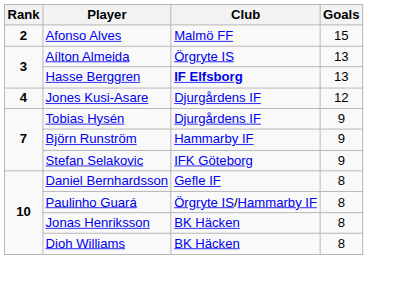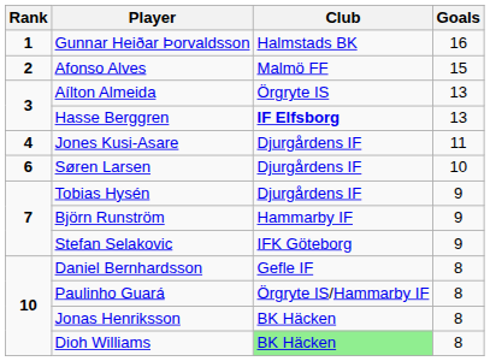 <table class="wikitable" style="text-align:center">
 <tr>
 <th>Rank</th>
 <th>Player</th>
 <th>Club</th>
 <th>Goals</th>
+</tr>
+<tr>
+<td rowspan="1"><strong>1</strong></td>
+<td align="left"> <a href='#'>Gunnar Heiðar Þorvaldsson</a></td>
+<td align="left"><a href='#'>Halmstads BK</a></td>
+<td>16</td>
 </tr>
 <tr>
 <td rowspan="1"><strong>2</strong></td>
 <td align="left"> <a href='#'>Afonso Alves</a></td>
 <td align="left"><a href='#'>Malmö FF</a></td>
 <td>15</td>
 </tr>
 <tr>
 <td rowspan="2"><strong>3</strong></td>
 <td align="left"> <a href='#'>Aílton Almeida</a></td>
 <td align="left"><a href='#'>Örgryte IS</a></td>
 <td>13</td>
 </tr>
 <tr>
 <td align="left"> <a href='#'>Hasse Berggren</a></td>
 <td align="left"><strong><a href='#'>IF Elfsborg</a></strong></td>
 <td>13</td>
 </tr>
 <tr>
 <td rowspan="1"><strong>4</strong></td>
 <td align="left"> <a href='#'>Jones Kusi-Asare</a></td>
 <td align="left"><a href='#'>Djurgårdens IF</a></td>
-<td>12</td>
+<td>11</td>
+</tr>
+<tr>
+<td rowspan="1"><strong>6</strong></td>
+<td align="left"> <a href='#'>Søren Larsen</a></td>
+<td align="left"><a href='#'>Djurgårdens IF</a></td>
+<td>10</td>
 </tr>
 <tr>
 <td rowspan="3"><strong>7</strong></td>
 <td align="left"> <a href='#'>Tobias Hysén</a></td>
 <td align="left"><a href='#'>Djurgårdens IF</a></td>
 <td>9</td>
 </tr>
 <tr>
 <td align="left"> <a href='#'>Björn Runström</a></td>
 <td align="left"><a href='#'>Hammarby IF</a></td>
 <td>9</td>
 </tr>
 <tr>
 <td align="left"> <a href='#'>Stefan Selakovic</a></td>
 <td align="left"><a href='#'>IFK Göteborg</a></td>
 <td>9</td>
 </tr>
 <tr>
 <td rowspan="4"><strong>10</strong></td>
 <td align="left"> <a href='#'>Daniel Bernhardsson</a></td>
 <td align="left"><a href='#'>Gefle IF</a></td>
 <td>8</td>
 </tr>
 <tr>
 <td align="left"> <a href='#'>Paulinho Guará</a></td>
 <td align="left"><a href='#'>Örgryte IS</a>/<a href='#'>Hammarby IF</a></td>
 <td>8</td>
 </tr>
 <tr>
 <td align="left"> <a href='#'>Jonas Henriksson</a></td>
 <td align="left"><a href='#'>BK Häcken</a></td>
 <td>8</td>
 </tr>
 <tr>
 <td align="left"> <a href='#'>Dioh Williams</a></td>
-<td align="left"><a href='#'>BK Häcken</a></td>
+<td align="left" style="background: lightgreen;"><a href='#'>BK Häcken</a></td>
 <td>8</td>
 </tr>
 </table>
